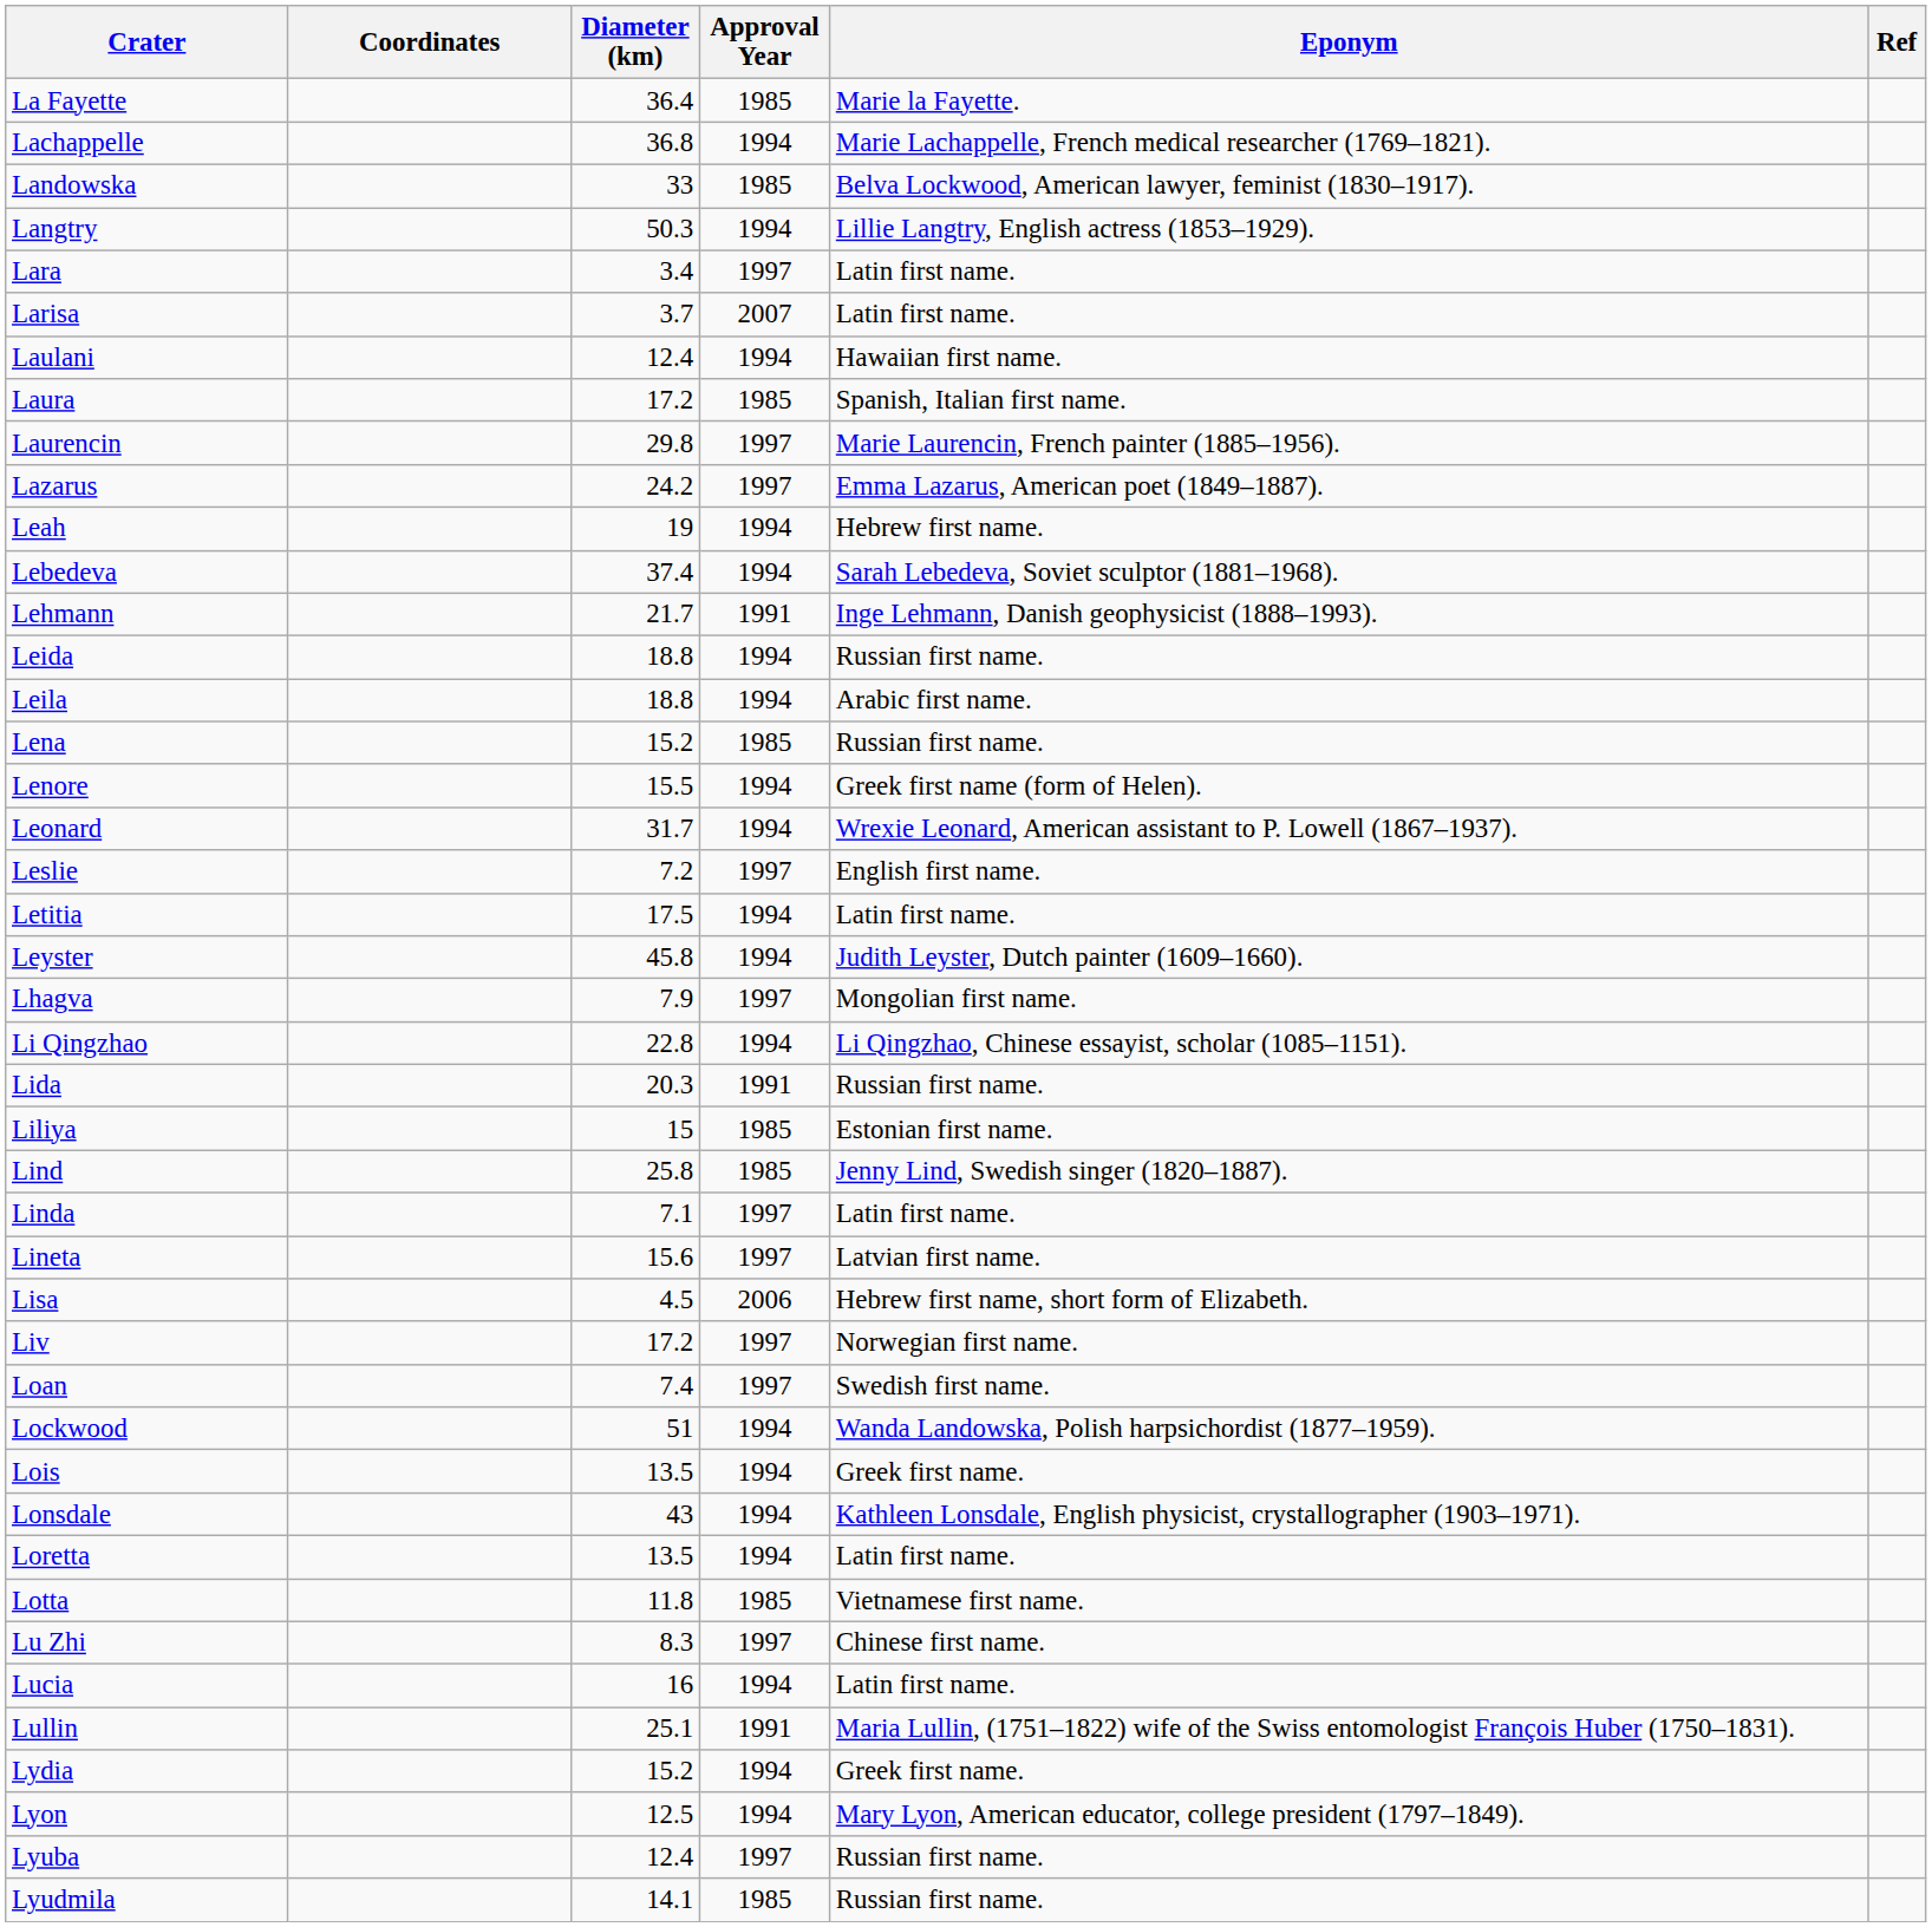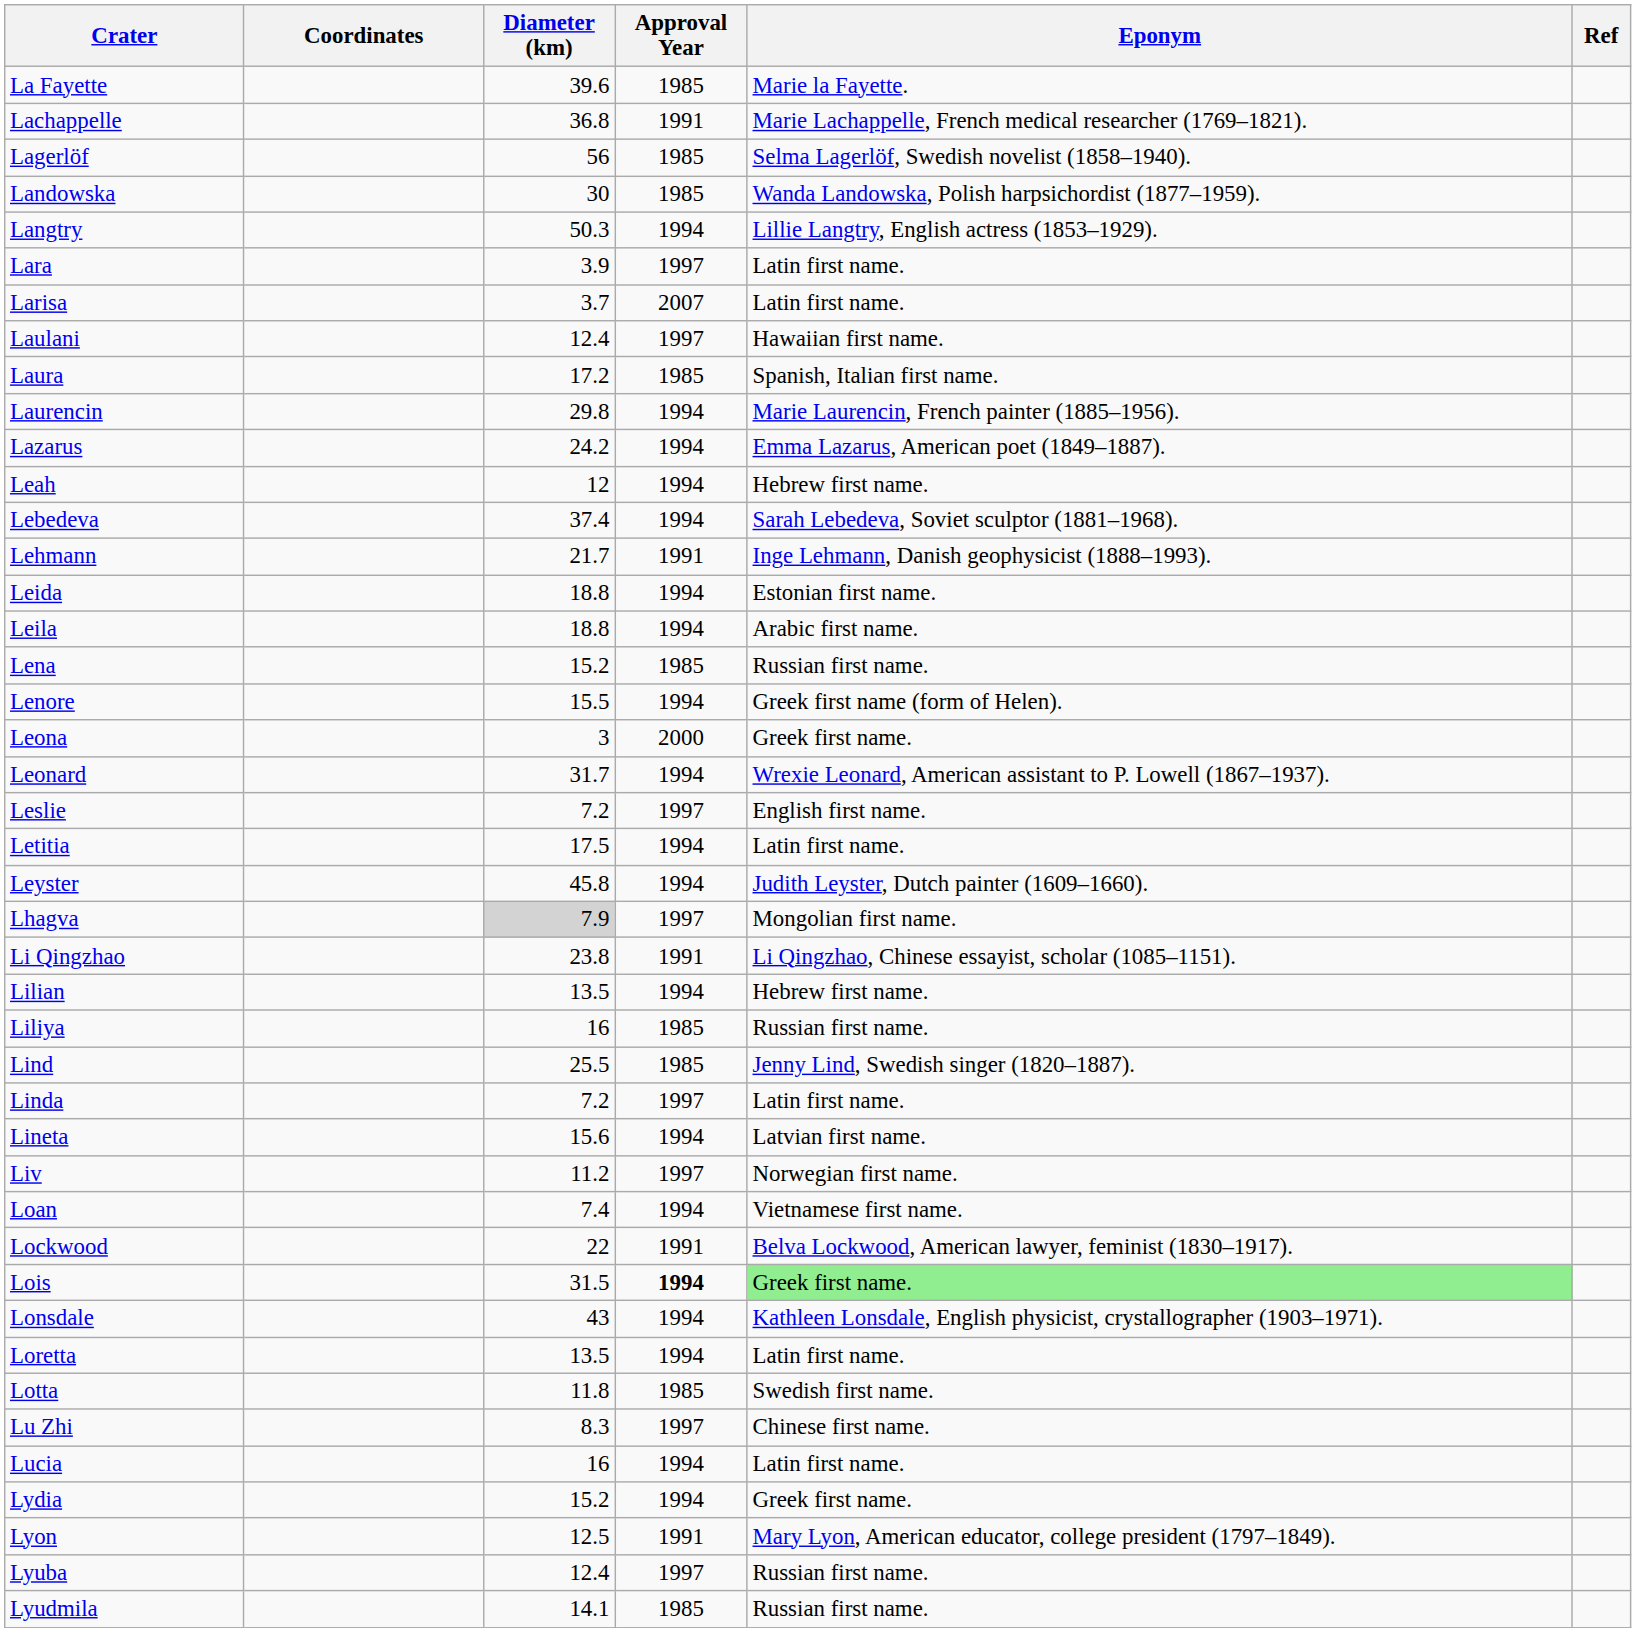 <table class="wikitable sortable" style="min-width: 90%">
 <tr>
 <th style="width:10em"><a href='#'>Crater</a></th>
 <th style="width:10em">Coordinates</th>
 <th><a href='#'>Diameter</a><br>(km)</th>
 <th>Approval<br>Year</th>
 <th class="unsortable"><a href='#'>Eponym</a></th>
 <th class="unsortable">Ref</th>
 </tr>
 <tr id="La Fayette">
 <td><a href='#'>La Fayette</a></td>
 <td></td>
-<td align=right>36.4</td>
+<td align=right>39.6</td>
 <td align=center>1985</td>
 <td><a href='#'>Marie la Fayette</a>.</td>
 <td></td>
 </tr>
 <tr id="Lachappelle">
 <td><a href='#'>Lachappelle</a></td>
 <td></td>
 <td align=right>36.8</td>
-<td align=center>1994</td>
+<td align=center>1991</td>
 <td><a href='#'>Marie Lachappelle</a>, French medical researcher (1769–1821).</td>
+<td></td>
+</tr>
+<tr id="Lagerlöf">
+<td><a href='#'>Lagerlöf</a></td>
+<td></td>
+<td align=right>56</td>
+<td align=center>1985</td>
+<td><a href='#'>Selma Lagerlöf</a>, Swedish novelist (1858–1940).</td>
 <td></td>
 </tr>
 <tr id="Landowska">
 <td><a href='#'>Landowska</a></td>
 <td></td>
-<td align=right>33</td>
+<td align=right>30</td>
 <td align=center>1985</td>
-<td><a href='#'>Belva Lockwood</a>, American lawyer, feminist (1830–1917).</td>
+<td><a href='#'>Wanda Landowska</a>, Polish harpsichordist (1877–1959).</td>
 <td></td>
 </tr>
 <tr id="Langtry">
 <td><a href='#'>Langtry</a></td>
 <td></td>
 <td align=right>50.3</td>
 <td align=center>1994</td>
 <td><a href='#'>Lillie Langtry</a>, English actress (1853–1929).</td>
 <td></td>
 </tr>
 <tr id="Lara">
 <td><a href='#'>Lara</a></td>
 <td></td>
-<td align=right>3.4</td>
+<td align=right>3.9</td>
 <td align=center>1997</td>
 <td>Latin first name.</td>
 <td></td>
 </tr>
 <tr id="Larisa">
 <td><a href='#'>Larisa</a></td>
 <td></td>
 <td align=right>3.7</td>
 <td align=center>2007</td>
 <td>Latin first name.</td>
 <td></td>
 </tr>
 <tr id="Laulani">
 <td><a href='#'>Laulani</a></td>
 <td></td>
 <td align=right>12.4</td>
-<td align=center>1994</td>
+<td align=center>1997</td>
 <td>Hawaiian first name.</td>
 <td></td>
 </tr>
 <tr id="Laura">
 <td><a href='#'>Laura</a></td>
 <td></td>
 <td align=right>17.2</td>
 <td align=center>1985</td>
 <td>Spanish, Italian first name.</td>
 <td></td>
 </tr>
 <tr id="Laurencin">
 <td><a href='#'>Laurencin</a></td>
 <td></td>
 <td align=right>29.8</td>
-<td align=center>1997</td>
+<td align=center>1994</td>
 <td><a href='#'>Marie Laurencin</a>, French painter (1885–1956).</td>
 <td></td>
 </tr>
 <tr id="Lazarus">
 <td><a href='#'>Lazarus</a></td>
 <td></td>
 <td align=right>24.2</td>
-<td align=center>1997</td>
+<td align=center>1994</td>
 <td><a href='#'>Emma Lazarus</a>, American poet (1849–1887).</td>
 <td></td>
 </tr>
 <tr id="Leah">
 <td><a href='#'>Leah</a></td>
 <td></td>
-<td align=right>19</td>
+<td align=right>12</td>
 <td align=center>1994</td>
 <td>Hebrew first name.</td>
 <td></td>
 </tr>
 <tr id="Lebedeva">
 <td><a href='#'>Lebedeva</a></td>
 <td></td>
 <td align=right>37.4</td>
 <td align=center>1994</td>
 <td><a href='#'>Sarah Lebedeva</a>, Soviet sculptor (1881–1968).</td>
 <td></td>
 </tr>
 <tr id="Lehmann">
 <td><a href='#'>Lehmann</a></td>
 <td></td>
 <td align=right>21.7</td>
 <td align=center>1991</td>
 <td><a href='#'>Inge Lehmann</a>, Danish geophysicist (1888–1993).</td>
 <td></td>
 </tr>
 <tr id="Leida">
 <td><a href='#'>Leida</a></td>
 <td></td>
 <td align=right>18.8</td>
 <td align=center>1994</td>
-<td>Russian first name.</td>
+<td>Estonian first name.</td>
 <td></td>
 </tr>
 <tr id="Leila">
 <td><a href='#'>Leila</a></td>
 <td></td>
 <td align=right>18.8</td>
 <td align=center>1994</td>
 <td>Arabic first name.</td>
 <td></td>
 </tr>
 <tr id="Lena">
 <td><a href='#'>Lena</a></td>
 <td></td>
 <td align=right>15.2</td>
 <td align=center>1985</td>
 <td>Russian first name.</td>
 <td></td>
 </tr>
 <tr id="Lenore">
 <td><a href='#'>Lenore</a></td>
 <td></td>
 <td align=right>15.5</td>
 <td align=center>1994</td>
 <td>Greek first name (form of Helen).</td>
+<td></td>
+</tr>
+<tr id="Leona">
+<td><a href='#'>Leona</a></td>
+<td></td>
+<td align=right>3</td>
+<td align=center>2000</td>
+<td>Greek first name.</td>
 <td></td>
 </tr>
 <tr id="Leonard">
 <td><a href='#'>Leonard</a></td>
 <td></td>
 <td align=right>31.7</td>
 <td align=center>1994</td>
 <td><a href='#'>Wrexie Leonard</a>, American assistant to P. Lowell (1867–1937).</td>
 <td></td>
 </tr>
 <tr id="Leslie">
 <td><a href='#'>Leslie</a></td>
 <td></td>
 <td align=right>7.2</td>
 <td align=center>1997</td>
 <td>English first name.</td>
 <td></td>
 </tr>
 <tr id="Letitia">
 <td><a href='#'>Letitia</a></td>
 <td></td>
 <td align=right>17.5</td>
 <td align=center>1994</td>
 <td>Latin first name.</td>
 <td></td>
 </tr>
 <tr id="Leyster">
 <td><a href='#'>Leyster</a></td>
 <td></td>
 <td align=right>45.8</td>
 <td align=center>1994</td>
 <td><a href='#'>Judith Leyster</a>, Dutch painter (1609–1660).</td>
 <td></td>
 </tr>
 <tr id="Lhagva">
 <td><a href='#'>Lhagva</a></td>
 <td></td>
-<td align=right>7.9</td>
+<td align=right style="background: lightgrey;">7.9</td>
 <td align=center>1997</td>
 <td>Mongolian first name.</td>
 <td></td>
 </tr>
 <tr id="Li Qingzhao">
 <td><a href='#'>Li Qingzhao</a></td>
 <td></td>
-<td align=right>22.8</td>
-<td align=center>1994</td>
+<td align=right>23.8</td>
+<td align=center>1991</td>
 <td><a href='#'>Li Qingzhao</a>, Chinese essayist, scholar (1085–1151).</td>
 <td></td>
 </tr>
-<tr id="Lida">
-<td><a href='#'>Lida</a></td>
+<tr id="Lilian">
+<td><a href='#'>Lilian</a></td>
 <td></td>
-<td align=right>20.3</td>
-<td align=center>1991</td>
-<td>Russian first name.</td>
+<td align=right>13.5</td>
+<td align=center>1994</td>
+<td>Hebrew first name.</td>
 <td></td>
 </tr>
 <tr id="Liliya">
 <td><a href='#'>Liliya</a></td>
 <td></td>
-<td align=right>15</td>
+<td align=right>16</td>
 <td align=center>1985</td>
-<td>Estonian first name.</td>
+<td>Russian first name.</td>
 <td></td>
 </tr>
 <tr id="Lind">
 <td><a href='#'>Lind</a></td>
 <td></td>
-<td align=right>25.8</td>
+<td align=right>25.5</td>
 <td align=center>1985</td>
 <td><a href='#'>Jenny Lind</a>, Swedish singer (1820–1887).</td>
 <td></td>
 </tr>
 <tr id="Linda">
 <td><a href='#'>Linda</a></td>
 <td></td>
-<td align=right>7.1</td>
+<td align=right>7.2</td>
 <td align=center>1997</td>
 <td>Latin first name.</td>
 <td></td>
 </tr>
 <tr id="Lineta">
 <td><a href='#'>Lineta</a></td>
 <td></td>
 <td align=right>15.6</td>
-<td align=center>1997</td>
+<td align=center>1994</td>
 <td>Latvian first name.</td>
-<td></td>
-</tr>
-<tr id="Lisa">
-<td><a href='#'>Lisa</a></td>
-<td></td>
-<td align=right>4.5</td>
-<td align=center>2006</td>
-<td>Hebrew first name, short form of Elizabeth.</td>
 <td></td>
 </tr>
 <tr id="Liv">
 <td><a href='#'>Liv</a></td>
 <td></td>
-<td align=right>17.2</td>
+<td align=right>11.2</td>
 <td align=center>1997</td>
 <td>Norwegian first name.</td>
 <td></td>
 </tr>
 <tr id="Loan">
 <td><a href='#'>Loan</a></td>
 <td></td>
 <td align=right>7.4</td>
-<td align=center>1997</td>
-<td>Swedish first name.</td>
+<td align=center>1994</td>
+<td>Vietnamese first name.</td>
 <td></td>
 </tr>
 <tr id="Lockwood">
 <td><a href='#'>Lockwood</a></td>
 <td></td>
-<td align=right>51</td>
-<td align=center>1994</td>
-<td><a href='#'>Wanda Landowska</a>, Polish harpsichordist (1877–1959).</td>
+<td align=right>22</td>
+<td align=center>1991</td>
+<td><a href='#'>Belva Lockwood</a>, American lawyer, feminist (1830–1917).</td>
 <td></td>
 </tr>
 <tr id="Lois">
 <td><a href='#'>Lois</a></td>
 <td></td>
-<td align=right>13.5</td>
-<td align=center>1994</td>
-<td>Greek first name.</td>
+<td align=right>31.5</td>
+<td align=center><strong>1994</strong></td>
+<td style="background: lightgreen;">Greek first name.</td>
 <td></td>
 </tr>
 <tr id="Lonsdale">
 <td><a href='#'>Lonsdale</a></td>
 <td></td>
 <td align=right>43</td>
 <td align=center>1994</td>
 <td><a href='#'>Kathleen Lonsdale</a>, English physicist, crystallographer (1903–1971).</td>
 <td></td>
 </tr>
 <tr id="Loretta">
 <td><a href='#'>Loretta</a></td>
 <td></td>
 <td align=right>13.5</td>
 <td align=center>1994</td>
 <td>Latin first name.</td>
 <td></td>
 </tr>
 <tr id="Lotta">
 <td><a href='#'>Lotta</a></td>
 <td></td>
 <td align=right>11.8</td>
 <td align=center>1985</td>
-<td>Vietnamese first name.</td>
+<td>Swedish first name.</td>
 <td></td>
 </tr>
 <tr id="Lu Zhi">
 <td><a href='#'>Lu Zhi</a></td>
 <td></td>
 <td align=right>8.3</td>
 <td align=center>1997</td>
 <td>Chinese first name.</td>
 <td></td>
 </tr>
 <tr id="Lucia">
 <td><a href='#'>Lucia</a></td>
 <td></td>
 <td align=right>16</td>
 <td align=center>1994</td>
 <td>Latin first name.</td>
 <td></td>
 </tr>
-<tr id="Lullin">
-<td><a href='#'>Lullin</a></td>
-<td></td>
-<td align=right>25.1</td>
-<td align=center>1991</td>
-<td><a href='#'>Maria Lullin</a>, (1751–1822) wife of the Swiss entomologist <a href='#'>François Huber</a> (1750–1831).</td>
-<td></td>
-</tr>
 <tr id="Lydia">
 <td><a href='#'>Lydia</a></td>
 <td></td>
 <td align=right>15.2</td>
 <td align=center>1994</td>
 <td>Greek first name.</td>
 <td></td>
 </tr>
 <tr id="Lyon">
 <td><a href='#'>Lyon</a></td>
 <td></td>
 <td align=right>12.5</td>
-<td align=center>1994</td>
+<td align=center>1991</td>
 <td><a href='#'>Mary Lyon</a>, American educator, college president (1797–1849).</td>
 <td></td>
 </tr>
 <tr id="Lyuba">
 <td><a href='#'>Lyuba</a></td>
 <td></td>
 <td align=right>12.4</td>
 <td align=center>1997</td>
 <td>Russian first name.</td>
 <td></td>
 </tr>
 <tr id="Lyudmila">
 <td><a href='#'>Lyudmila</a></td>
 <td></td>
 <td align=right>14.1</td>
 <td align=center>1985</td>
 <td>Russian first name.</td>
 <td></td>
 </tr>
 </table>
